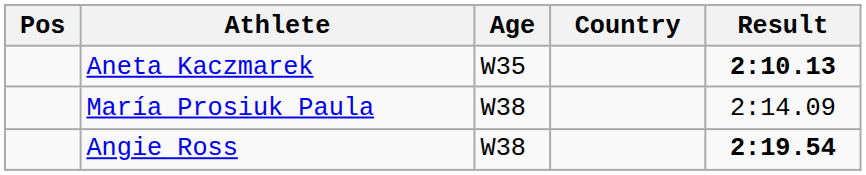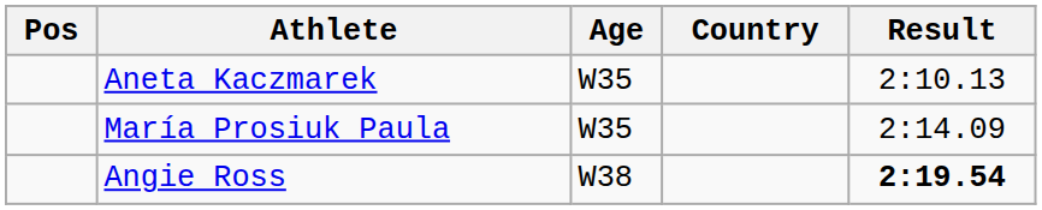 <table class="wikitable"  style="text-align:center; width:50%;">
 <tr>
 <th>Pos</th>
 <th>Athlete</th>
 <th>Age</th>
 <th>Country</th>
 <th>Result</th>
 </tr>
 <tr>
 <td align=center></td>
 <td align=left><a href='#'>Aneta Kaczmarek</a></td>
 <td align=left>W35</td>
 <td align=left></td>
-<td><strong>2:10.13</strong></td>
+<td>2:10.13</td>
 </tr>
 <tr>
 <td align=center></td>
 <td align=left><a href='#'>María Prosiuk Paula</a></td>
-<td align=left>W38</td>
+<td align=left>W35</td>
 <td align=left></td>
 <td>2:14.09</td>
 </tr>
 <tr>
 <td align=center></td>
 <td align=left><a href='#'>Angie Ross</a></td>
 <td align=left>W38</td>
 <td align=left></td>
 <td><strong>2:19.54</strong></td>
 </tr>
 </table>
